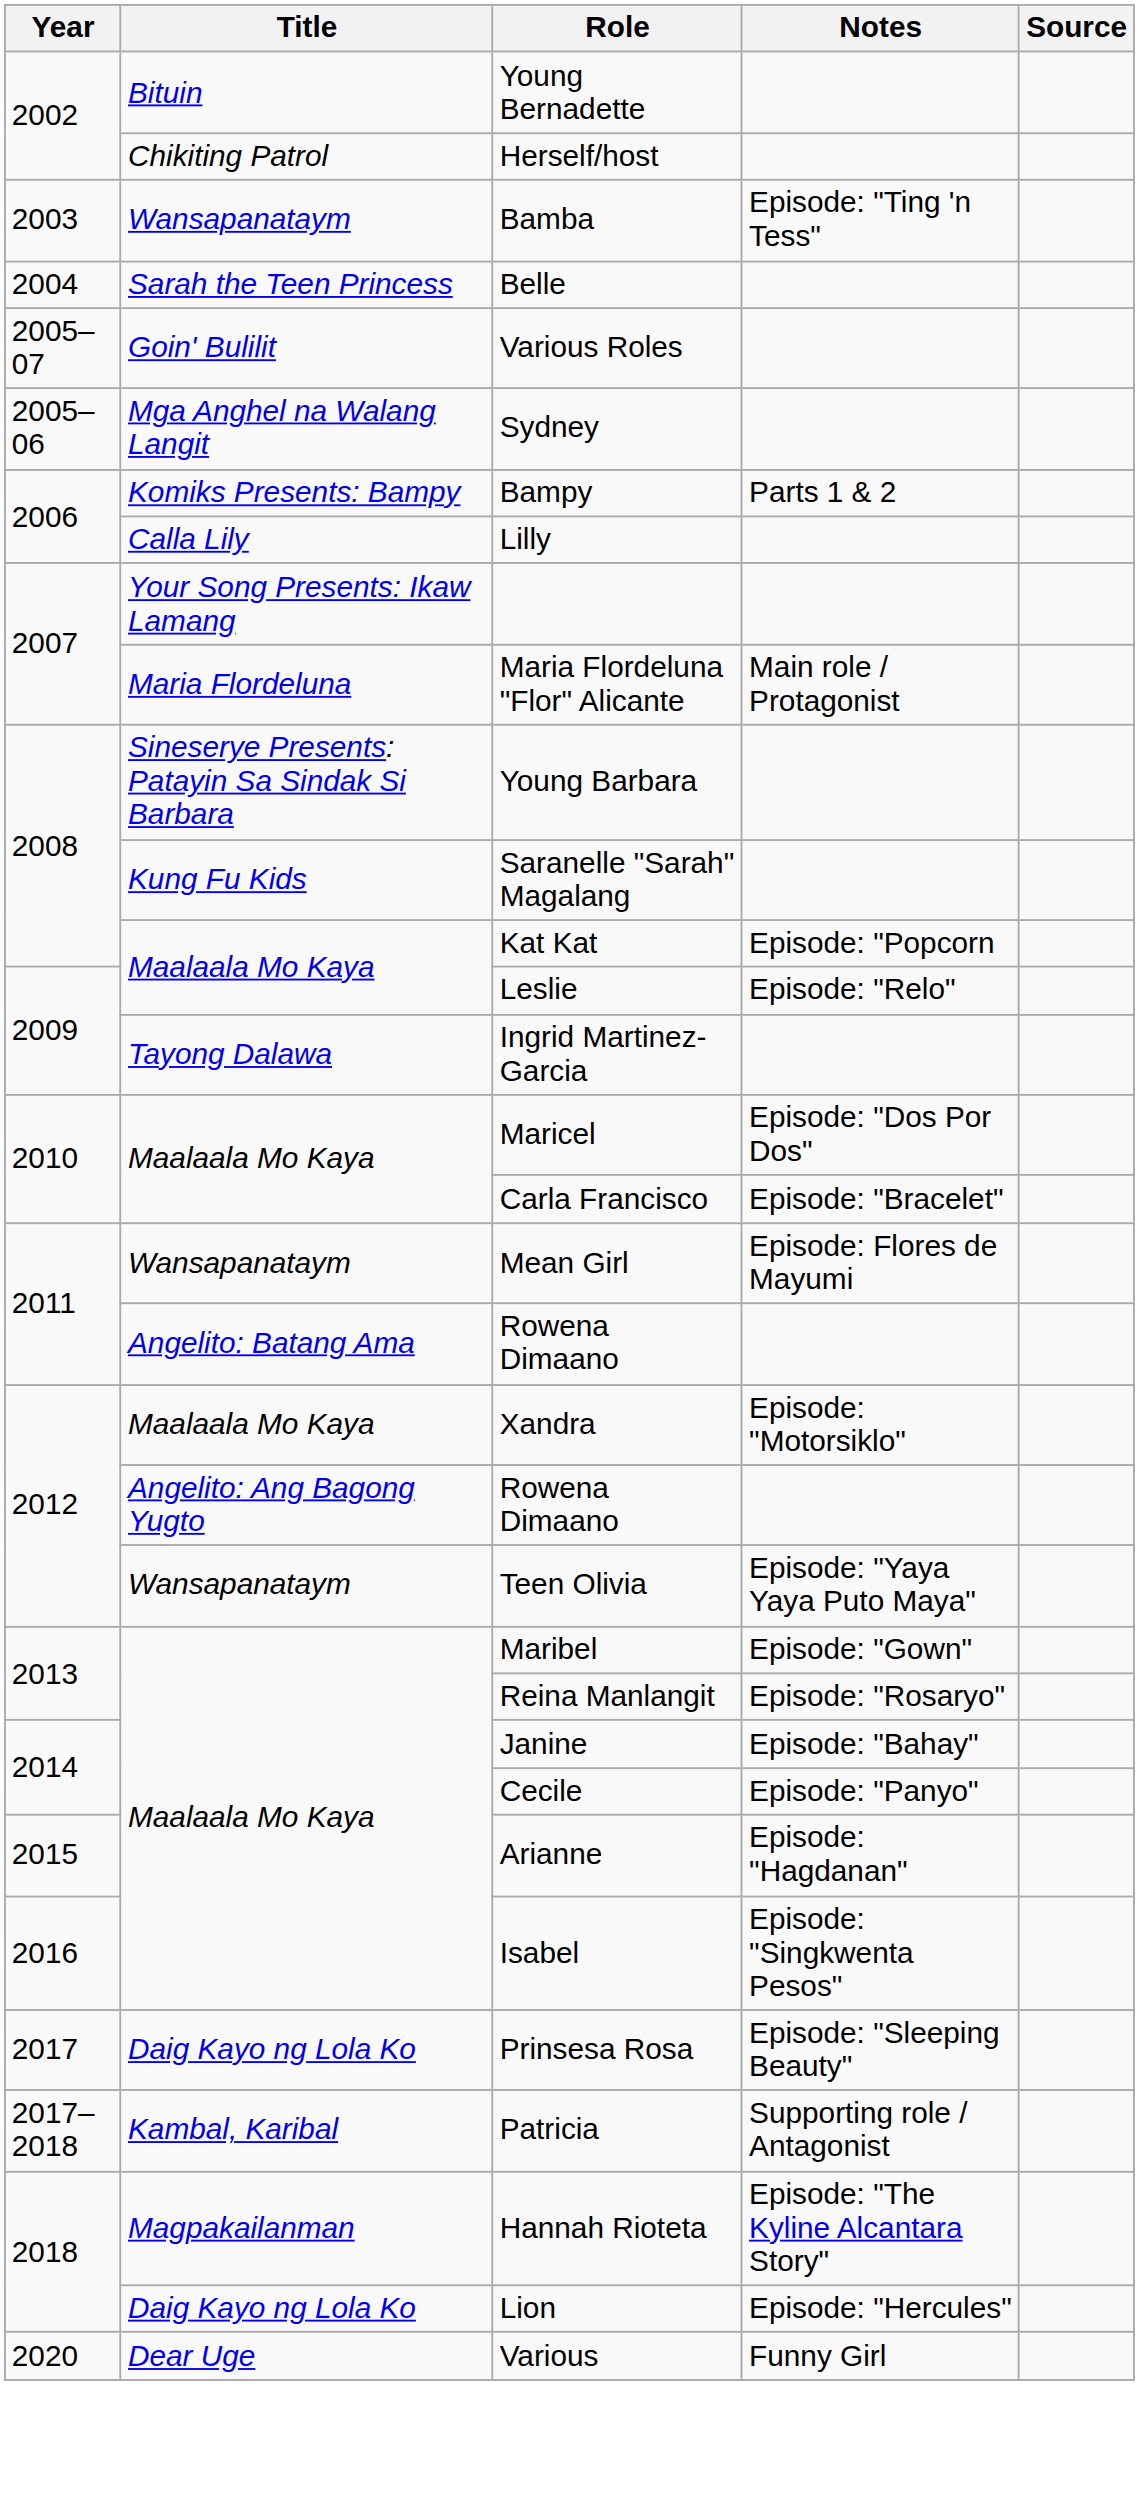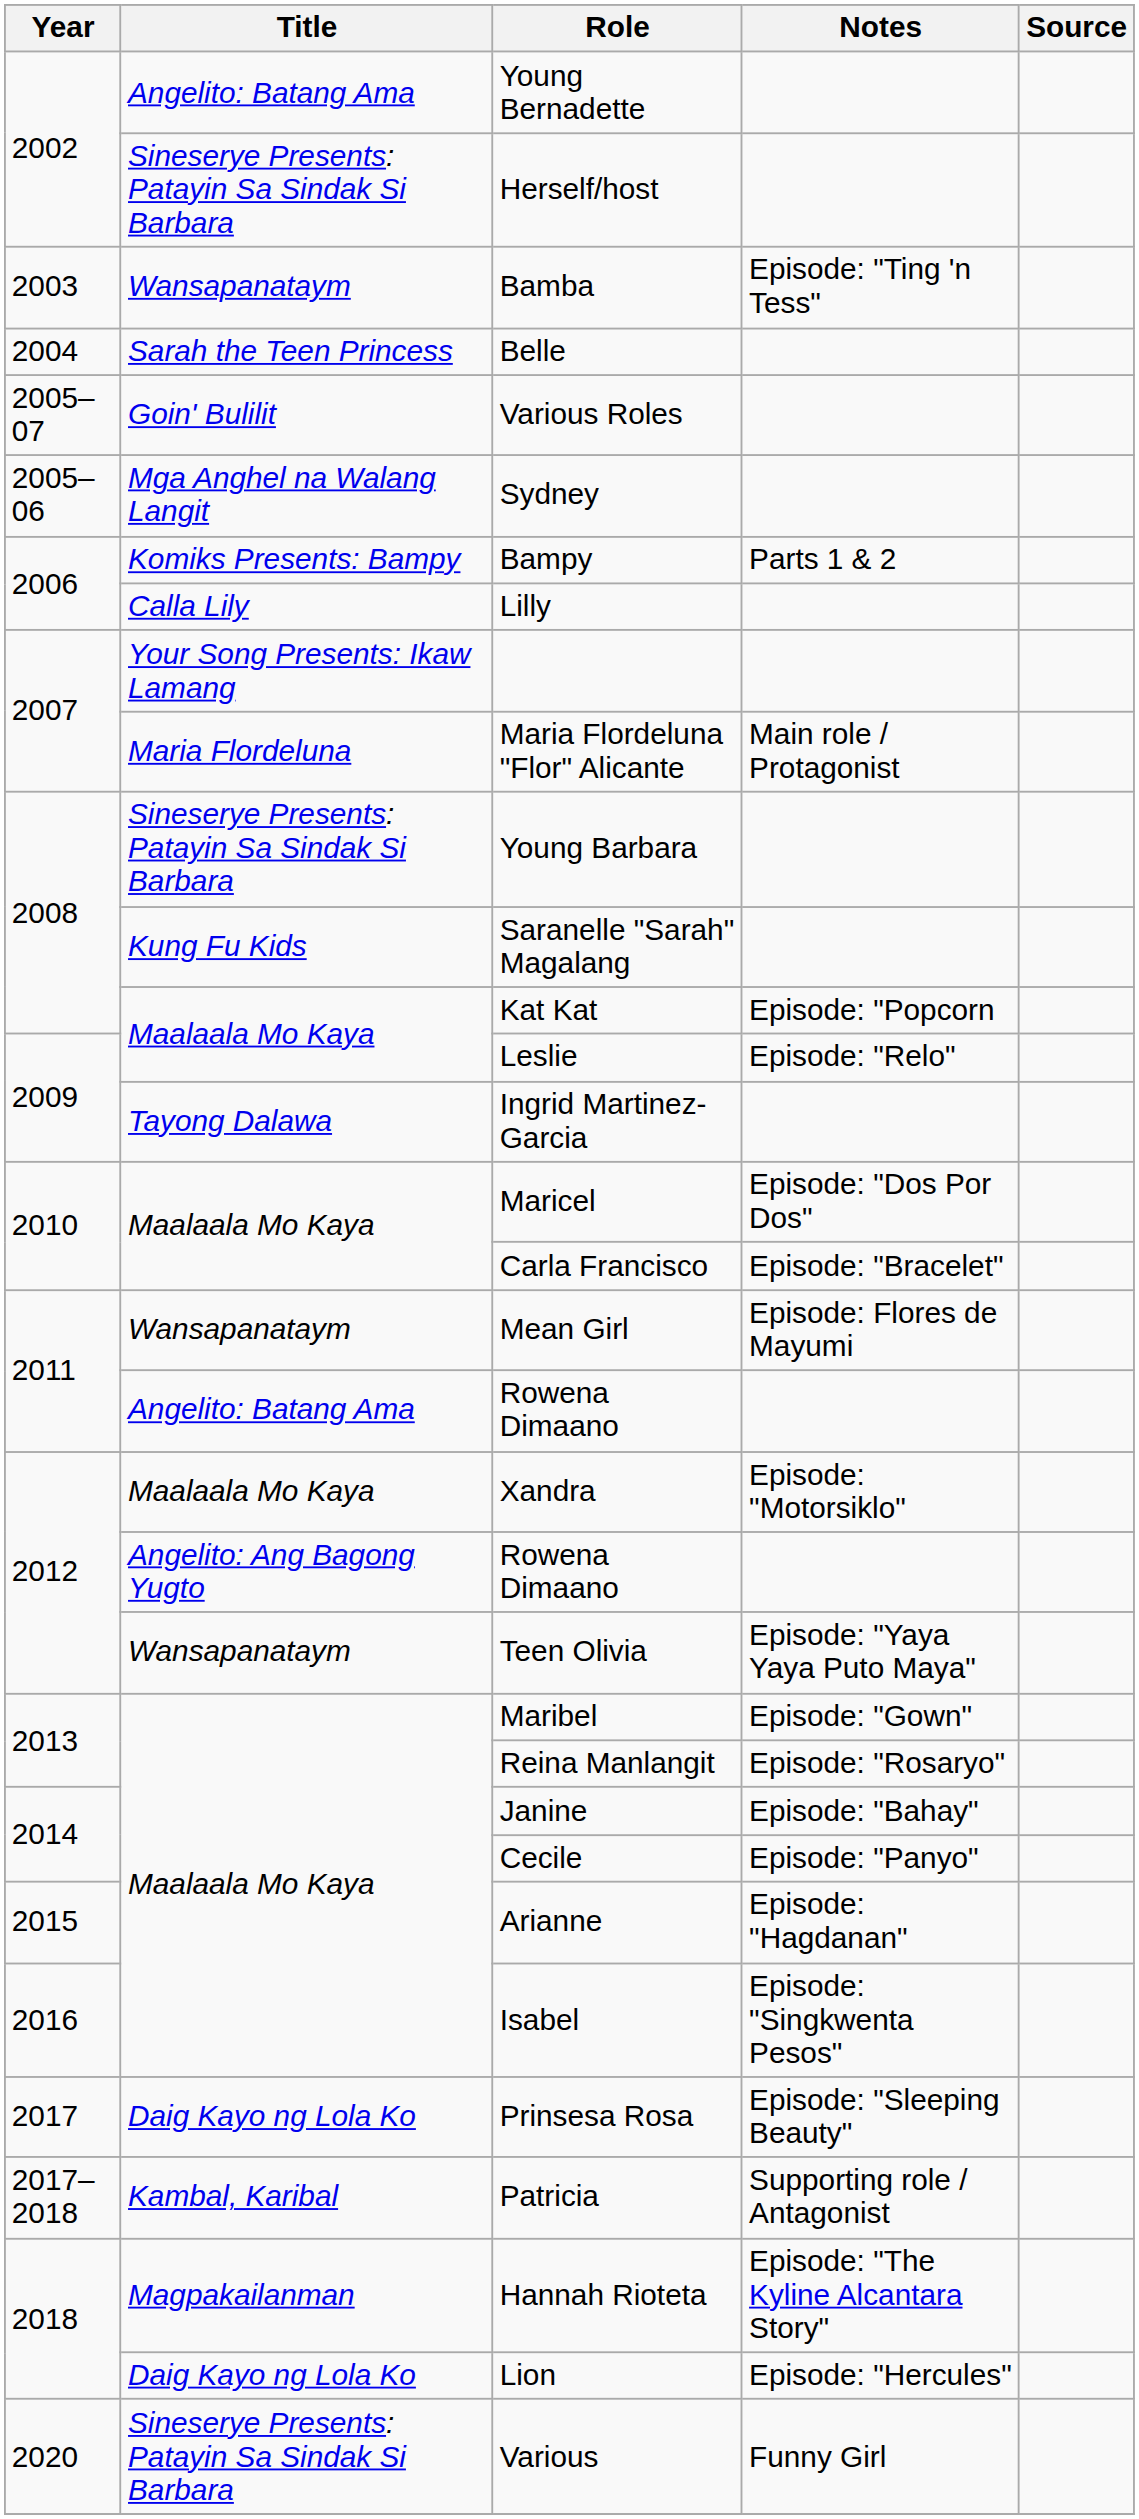 <table class="wikitable sortable">
 <tr>
 <th>Year</th>
 <th>Title</th>
 <th>Role</th>
 <th class="unsortable">Notes </th>
 <th class="unsortable">Source </th>
 </tr>
 <tr>
 <td rowspan=2>2002</td>
-<td><em><a href='#'>Bituin</a></em></td>
+<td><em><a href='#'>Angelito: Batang Ama</a></em></td>
 <td>Young Bernadette</td>
 <td></td>
 <td></td>
 </tr>
 <tr>
-<td><em>Chikiting Patrol</em></td>
+<td><em><a href='#'>Sineserye Presents</a>: <a href='#'>Patayin Sa Sindak Si Barbara</a></em></td>
 <td>Herself/host</td>
 <td></td>
 <td></td>
 </tr>
 <tr>
 <td>2003</td>
 <td><em><a href='#'>Wansapanataym</a></em></td>
 <td>Bamba</td>
 <td>Episode: "Ting 'n Tess"</td>
 <td></td>
 </tr>
 <tr>
 <td>2004</td>
 <td><em><a href='#'>Sarah the Teen Princess</a></em></td>
 <td>Belle</td>
 <td></td>
 <td></td>
 </tr>
 <tr>
 <td>2005–07</td>
 <td><em><a href='#'>Goin' Bulilit</a></em></td>
 <td>Various Roles</td>
 <td></td>
 <td></td>
 </tr>
 <tr>
 <td>2005–06</td>
 <td><em><a href='#'>Mga Anghel na Walang Langit</a></em></td>
 <td>Sydney</td>
 <td></td>
 <td></td>
 </tr>
 <tr>
 <td rowspan=2>2006</td>
 <td><a href='#'><em>Komiks Presents: Bampy</em></a></td>
 <td>Bampy</td>
 <td>Parts 1 & 2</td>
 <td></td>
 </tr>
 <tr>
 <td><a href='#'><em>Calla Lily</em></a></td>
 <td>Lilly</td>
 <td></td>
 <td></td>
 </tr>
 <tr>
 <td rowspan=2>2007</td>
 <td><a href='#'><em>Your Song Presents: Ikaw Lamang</em></a></td>
 <td></td>
 <td></td>
 <td></td>
 </tr>
 <tr>
 <td><em><a href='#'>Maria Flordeluna</a></em></td>
 <td>Maria Flordeluna "Flor" Alicante</td>
 <td>Main role / Protagonist</td>
 <td></td>
 </tr>
 <tr>
 <td rowspan=3>2008</td>
 <td><em><a href='#'>Sineserye Presents</a>: <a href='#'>Patayin Sa Sindak Si Barbara</a></em></td>
 <td>Young Barbara</td>
 <td></td>
 <td></td>
 </tr>
 <tr>
 <td><em><a href='#'>Kung Fu Kids</a></em></td>
 <td>Saranelle "Sarah" Magalang</td>
 <td></td>
 <td></td>
 </tr>
 <tr>
 <td rowspan="2"><em><a href='#'>Maalaala Mo Kaya</a></em></td>
 <td>Kat Kat</td>
 <td>Episode: "Popcorn</td>
 <td></td>
 </tr>
 <tr>
 <td rowspan=2>2009</td>
 <td>Leslie</td>
 <td>Episode: "Relo"</td>
 <td></td>
 </tr>
 <tr>
 <td><em><a href='#'>Tayong Dalawa</a></em></td>
 <td>Ingrid Martinez-Garcia</td>
 <td></td>
 <td></td>
 </tr>
 <tr>
 <td rowspan=2>2010</td>
 <td rowspan="2"><em>Maalaala Mo Kaya</em></td>
 <td>Maricel</td>
 <td>Episode: "Dos Por Dos"</td>
 <td></td>
 </tr>
 <tr>
 <td>Carla Francisco</td>
 <td>Episode: "Bracelet"</td>
 <td></td>
 </tr>
 <tr>
 <td rowspan=2>2011</td>
 <td><em>Wansapanataym</em></td>
 <td>Mean Girl</td>
 <td>Episode: Flores de Mayumi</td>
 <td></td>
 </tr>
 <tr>
 <td><em><a href='#'>Angelito: Batang Ama</a></em></td>
 <td>Rowena Dimaano</td>
 <td></td>
 <td></td>
 </tr>
 <tr>
 <td rowspan=3>2012</td>
 <td><em>Maalaala Mo Kaya</em></td>
 <td>Xandra</td>
 <td>Episode: "Motorsiklo"</td>
 <td></td>
 </tr>
 <tr>
 <td><em><a href='#'>Angelito: Ang Bagong Yugto</a></em></td>
 <td>Rowena Dimaano</td>
 <td></td>
 <td></td>
 </tr>
 <tr>
 <td><em>Wansapanataym</em></td>
 <td>Teen Olivia</td>
 <td>Episode: "Yaya Yaya Puto Maya"</td>
 <td></td>
 </tr>
 <tr>
 <td rowspan=2>2013</td>
 <td rowspan="6"><em>Maalaala Mo Kaya</em></td>
 <td>Maribel</td>
 <td>Episode: "Gown"</td>
 <td></td>
 </tr>
 <tr>
 <td>Reina Manlangit</td>
 <td>Episode: "Rosaryo"</td>
 <td></td>
 </tr>
 <tr>
 <td rowspan=2>2014</td>
 <td>Janine</td>
 <td>Episode: "Bahay"</td>
 <td></td>
 </tr>
 <tr>
 <td>Cecile</td>
 <td>Episode: "Panyo"</td>
 <td></td>
 </tr>
 <tr>
 <td>2015</td>
 <td>Arianne</td>
 <td>Episode: "Hagdanan"</td>
 <td></td>
 </tr>
 <tr>
 <td>2016</td>
 <td>Isabel</td>
 <td>Episode: "Singkwenta Pesos"</td>
 <td></td>
 </tr>
 <tr>
 <td>2017</td>
 <td><em><a href='#'>Daig Kayo ng Lola Ko</a></em></td>
 <td>Prinsesa Rosa</td>
 <td>Episode: "Sleeping Beauty"</td>
 <td></td>
 </tr>
 <tr>
 <td>2017–2018</td>
 <td><em><a href='#'>Kambal, Karibal</a></em></td>
 <td>Patricia</td>
 <td>Supporting role / Antagonist</td>
 <td></td>
 </tr>
 <tr>
 <td rowspan=2>2018</td>
 <td><em><a href='#'>Magpakailanman</a></em></td>
 <td>Hannah Rioteta</td>
 <td>Episode: "The <a href='#'>Kyline Alcantara</a> Story"</td>
 <td></td>
 </tr>
 <tr>
 <td><em><a href='#'>Daig Kayo ng Lola Ko</a></em></td>
 <td>Lion</td>
 <td>Episode: "Hercules"</td>
 <td></td>
 </tr>
 <tr>
 <td>2020</td>
-<td><em><a href='#'>Dear Uge</a></em></td>
+<td><em><a href='#'>Sineserye Presents</a>: <a href='#'>Patayin Sa Sindak Si Barbara</a></em></td>
 <td>Various</td>
 <td>Funny Girl</td>
 <td></td>
 </tr>
 <tr>
 </tr>
 </table>
